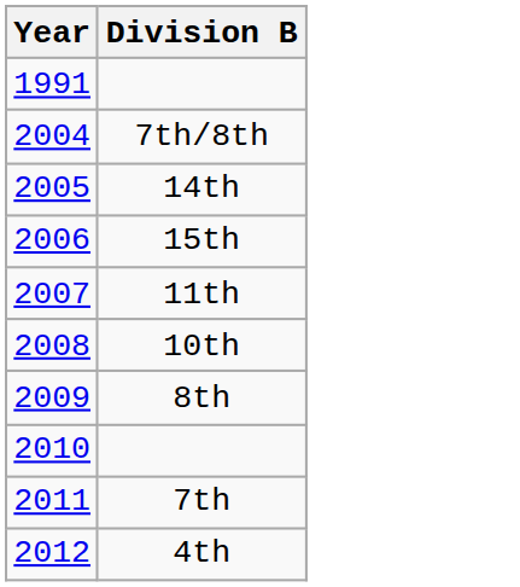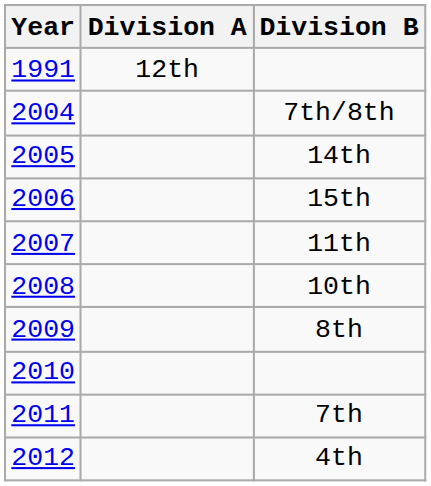 <table class="wikitable" style="text-align:center">
 <tr>
 <th>Year</th>
+<th>Division A</th>
 <th>Division B</th>
 </tr>
 <tr>
 <td><a href='#'>1991</a></td>
+<td>12th</td>
 <td></td>
 </tr>
 <tr>
 <td><a href='#'>2004</a></td>
+<td></td>
 <td>7th/8th</td>
 </tr>
 <tr>
 <td><a href='#'>2005</a></td>
+<td></td>
 <td>14th</td>
 </tr>
 <tr>
 <td><a href='#'>2006</a></td>
+<td></td>
 <td>15th</td>
 </tr>
 <tr>
 <td><a href='#'>2007</a></td>
+<td></td>
 <td>11th</td>
 </tr>
 <tr>
 <td><a href='#'>2008</a></td>
+<td></td>
 <td>10th</td>
 </tr>
 <tr>
 <td><a href='#'>2009</a></td>
+<td></td>
 <td>8th</td>
 </tr>
 <tr>
 <td><a href='#'>2010</a></td>
 <td></td>
+<td></td>
 </tr>
 <tr>
 <td><a href='#'>2011</a></td>
+<td></td>
 <td>7th</td>
 </tr>
 <tr>
 <td><a href='#'>2012</a></td>
+<td></td>
 <td>4th</td>
 </tr>
 </table>
